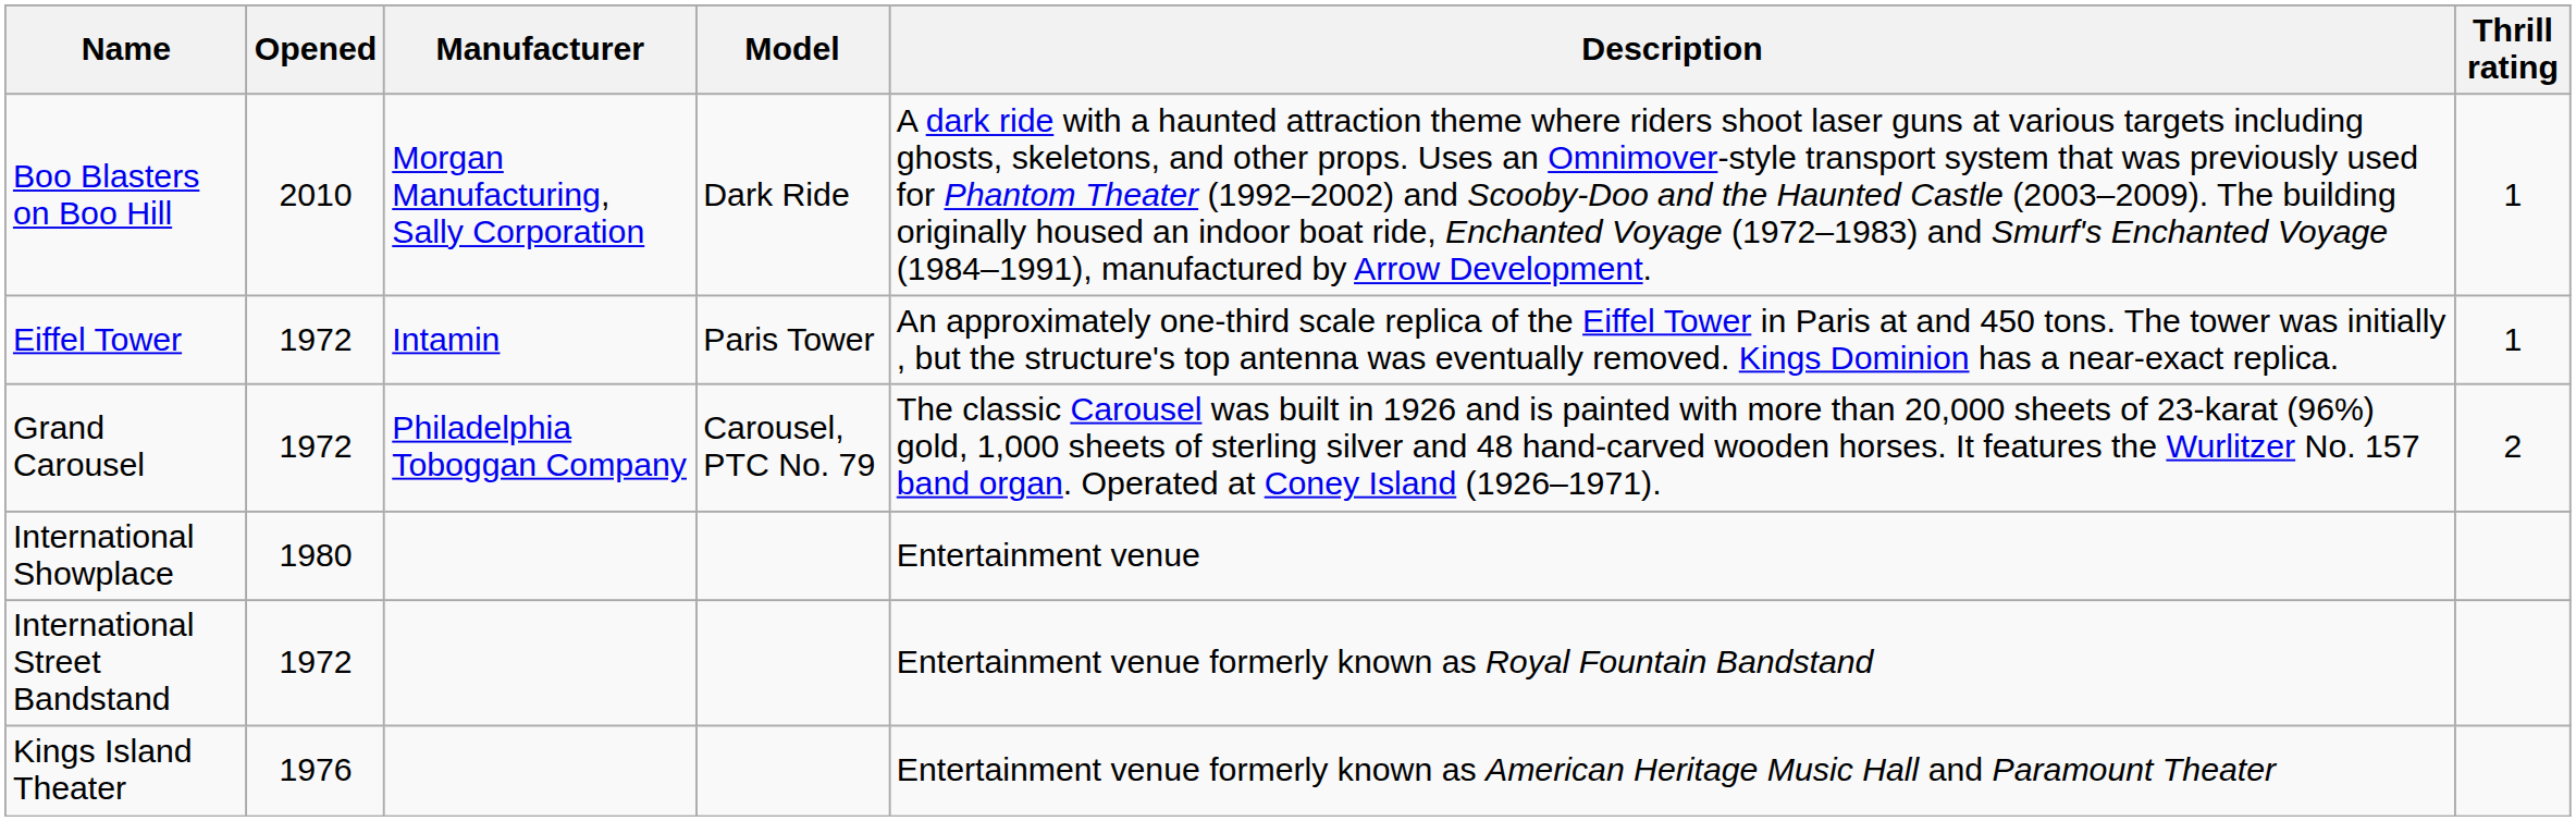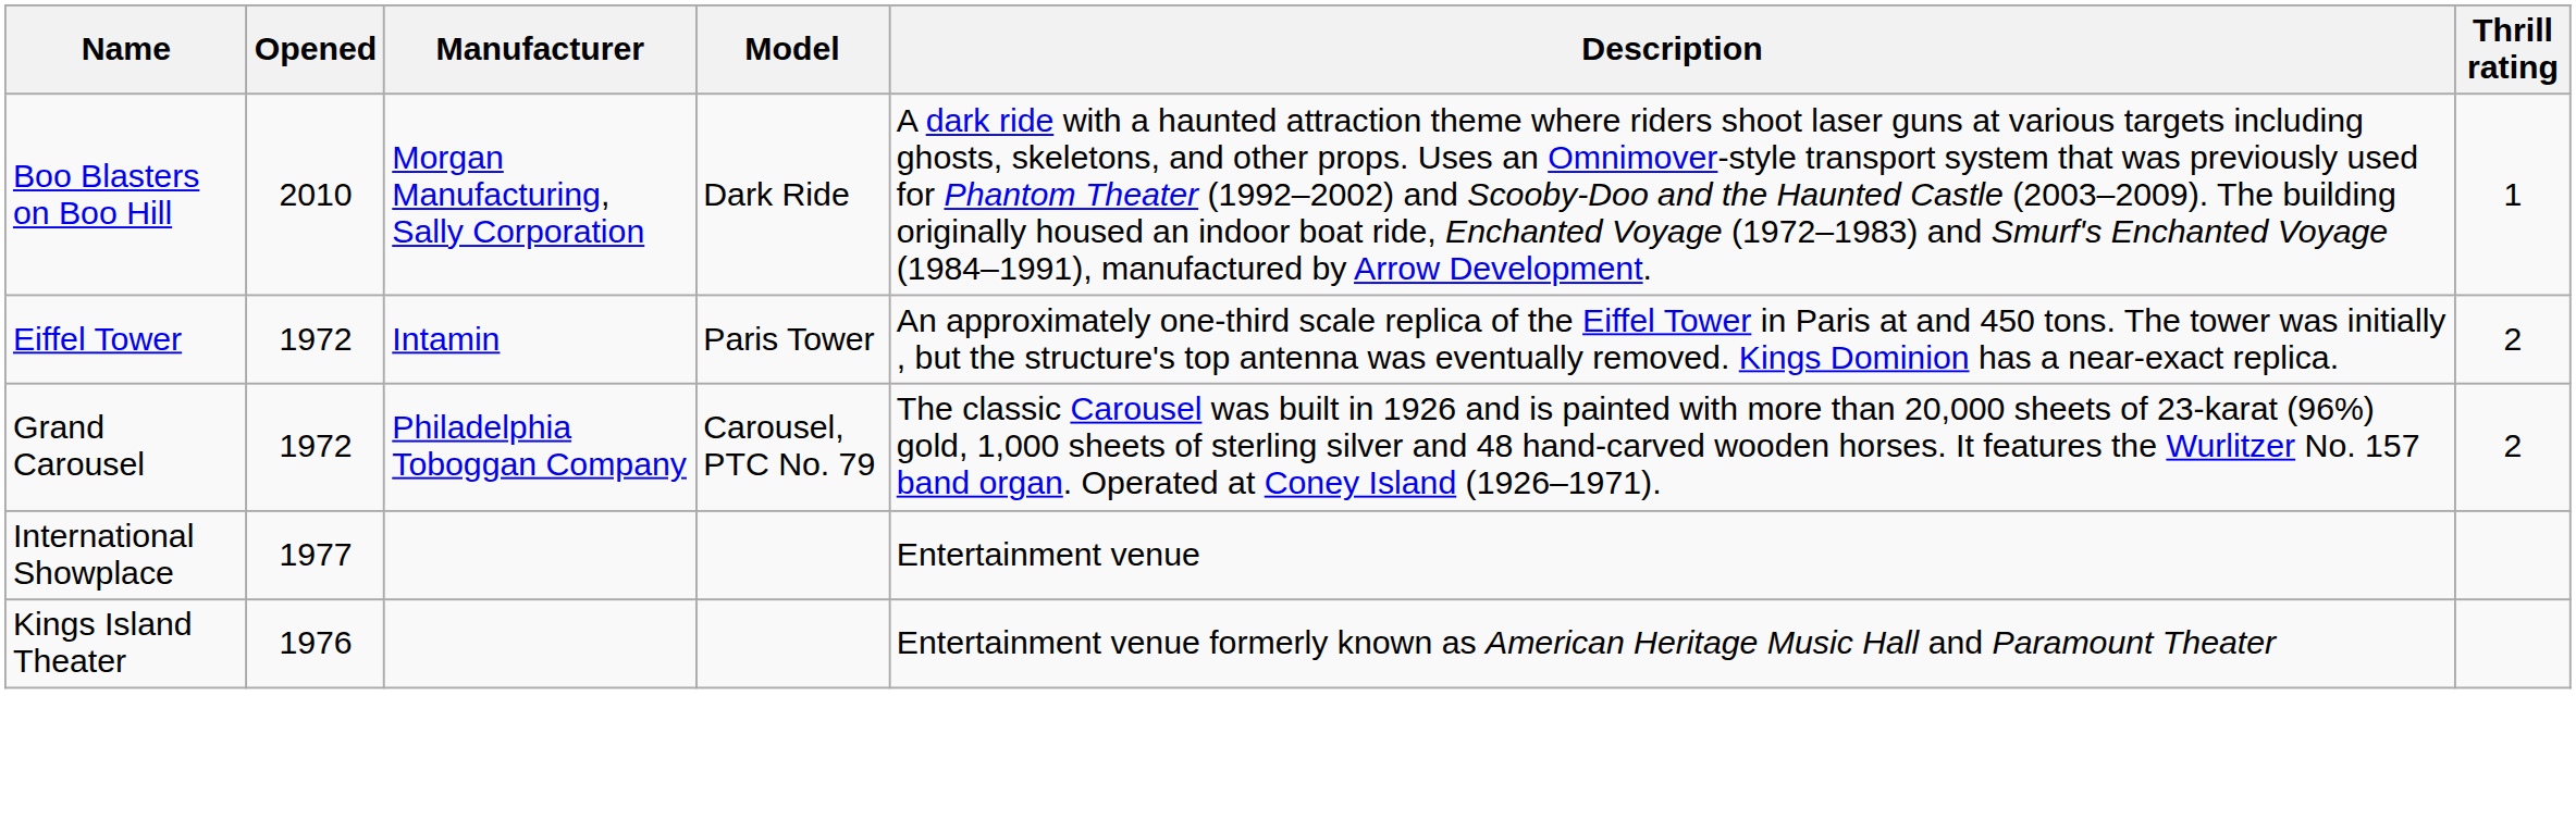 <table class="wikitable sortable">
 <tr>
 <th width=110px>Name</th>
 <th>Opened</th>
 <th>Manufacturer</th>
 <th>Model</th>
 <th>Description</th>
 <th style=max-width:4em>Thrill rating</th>
 </tr>
 <tr>
 <td><a href='#'>Boo Blasters on Boo Hill</a></td>
 <td align=center>2010</td>
 <td><a href='#'>Morgan Manufacturing</a>, <a href='#'>Sally Corporation</a></td>
 <td>Dark Ride</td>
 <td>A <a href='#'>dark ride</a> with a haunted attraction theme where riders shoot laser guns at various targets including ghosts, skeletons, and other props. Uses an <a href='#'>Omnimover</a>-style transport system that was previously used for <em><a href='#'>Phantom Theater</a></em> (1992–2002) and <em>Scooby-Doo and the Haunted Castle</em> (2003–2009). The building originally housed an indoor boat ride, <em>Enchanted Voyage</em> (1972–1983) and <em>Smurf's Enchanted Voyage</em> (1984–1991), manufactured by <a href='#'>Arrow Development</a>.</td>
 <td align=center>1</td>
 </tr>
 <tr>
 <td><a href='#'>Eiffel Tower</a></td>
 <td align=center>1972</td>
 <td><a href='#'>Intamin</a></td>
 <td>Paris Tower</td>
 <td>An approximately one-third scale replica of the <a href='#'>Eiffel Tower</a> in Paris at  and 450 tons. The tower was initially , but the structure's top antenna was eventually removed. <a href='#'>Kings Dominion</a> has a near-exact replica.</td>
-<td align=center>1</td>
+<td align=center>2</td>
 </tr>
 <tr>
 <td>Grand Carousel</td>
 <td align=center>1972</td>
 <td><a href='#'>Philadelphia Toboggan Company</a></td>
 <td>Carousel, PTC No. 79</td>
 <td>The classic <a href='#'>Carousel</a> was built in 1926 and is painted with more than 20,000 sheets of 23-karat (96%) gold, 1,000 sheets of sterling silver and 48 hand-carved wooden horses. It features the <a href='#'>Wurlitzer</a> No. 157 <a href='#'>band organ</a>. Operated at <a href='#'>Coney Island</a> (1926–1971).</td>
 <td align=center>2</td>
 </tr>
 <tr>
 <td>International Showplace</td>
-<td align=center>1980</td>
+<td align=center>1977</td>
 <td></td>
 <td></td>
 <td>Entertainment venue</td>
-<td></td>
-</tr>
-<tr>
-<td>International Street Bandstand</td>
-<td align=center>1972</td>
-<td></td>
-<td></td>
-<td>Entertainment venue formerly known as <em>Royal Fountain Bandstand</em></td>
 <td></td>
 </tr>
 <tr>
 <td>Kings Island Theater</td>
 <td align=center>1976</td>
 <td></td>
 <td></td>
 <td>Entertainment venue formerly known as <em>American Heritage Music Hall</em> and <em>Paramount Theater</em></td>
 <td></td>
 </tr>
 </table>
